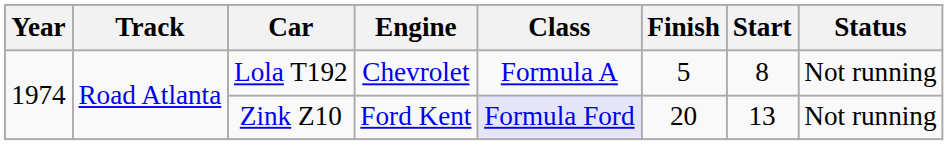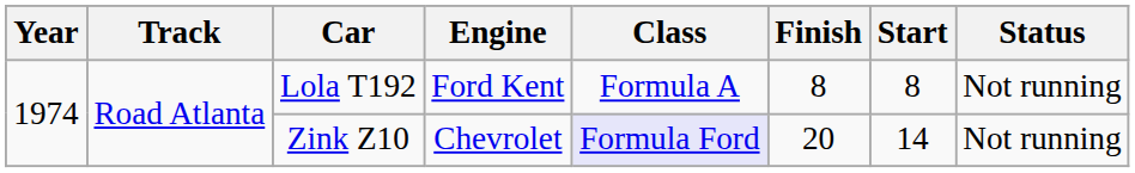 <table class="wikitable" style="text-align:center; font-size:90%">
 <tr>
 <th>Year</th>
 <th>Track</th>
 <th>Car</th>
 <th>Engine</th>
 <th>Class</th>
 <th>Finish</th>
 <th>Start</th>
 <th>Status</th>
 </tr>
 <tr>
 <td rowspan=2>1974</td>
 <td rowspan=2><a href='#'>Road Atlanta</a></td>
 <td><a href='#'>Lola</a> T192</td>
-<td><a href='#'>Chevrolet</a></td>
+<td><a href='#'>Ford Kent</a></td>
 <td><a href='#'>Formula A</a></td>
-<td>5</td>
+<td>8</td>
 <td>8</td>
 <td>Not running</td>
 </tr>
 <tr>
 <td><a href='#'>Zink</a> Z10</td>
-<td><a href='#'>Ford Kent</a></td>
+<td><a href='#'>Chevrolet</a></td>
 <td style="background: lavender;"><a href='#'>Formula Ford</a></td>
 <td>20</td>
-<td>13</td>
+<td>14</td>
 <td>Not running</td>
 </tr>
 </table>
